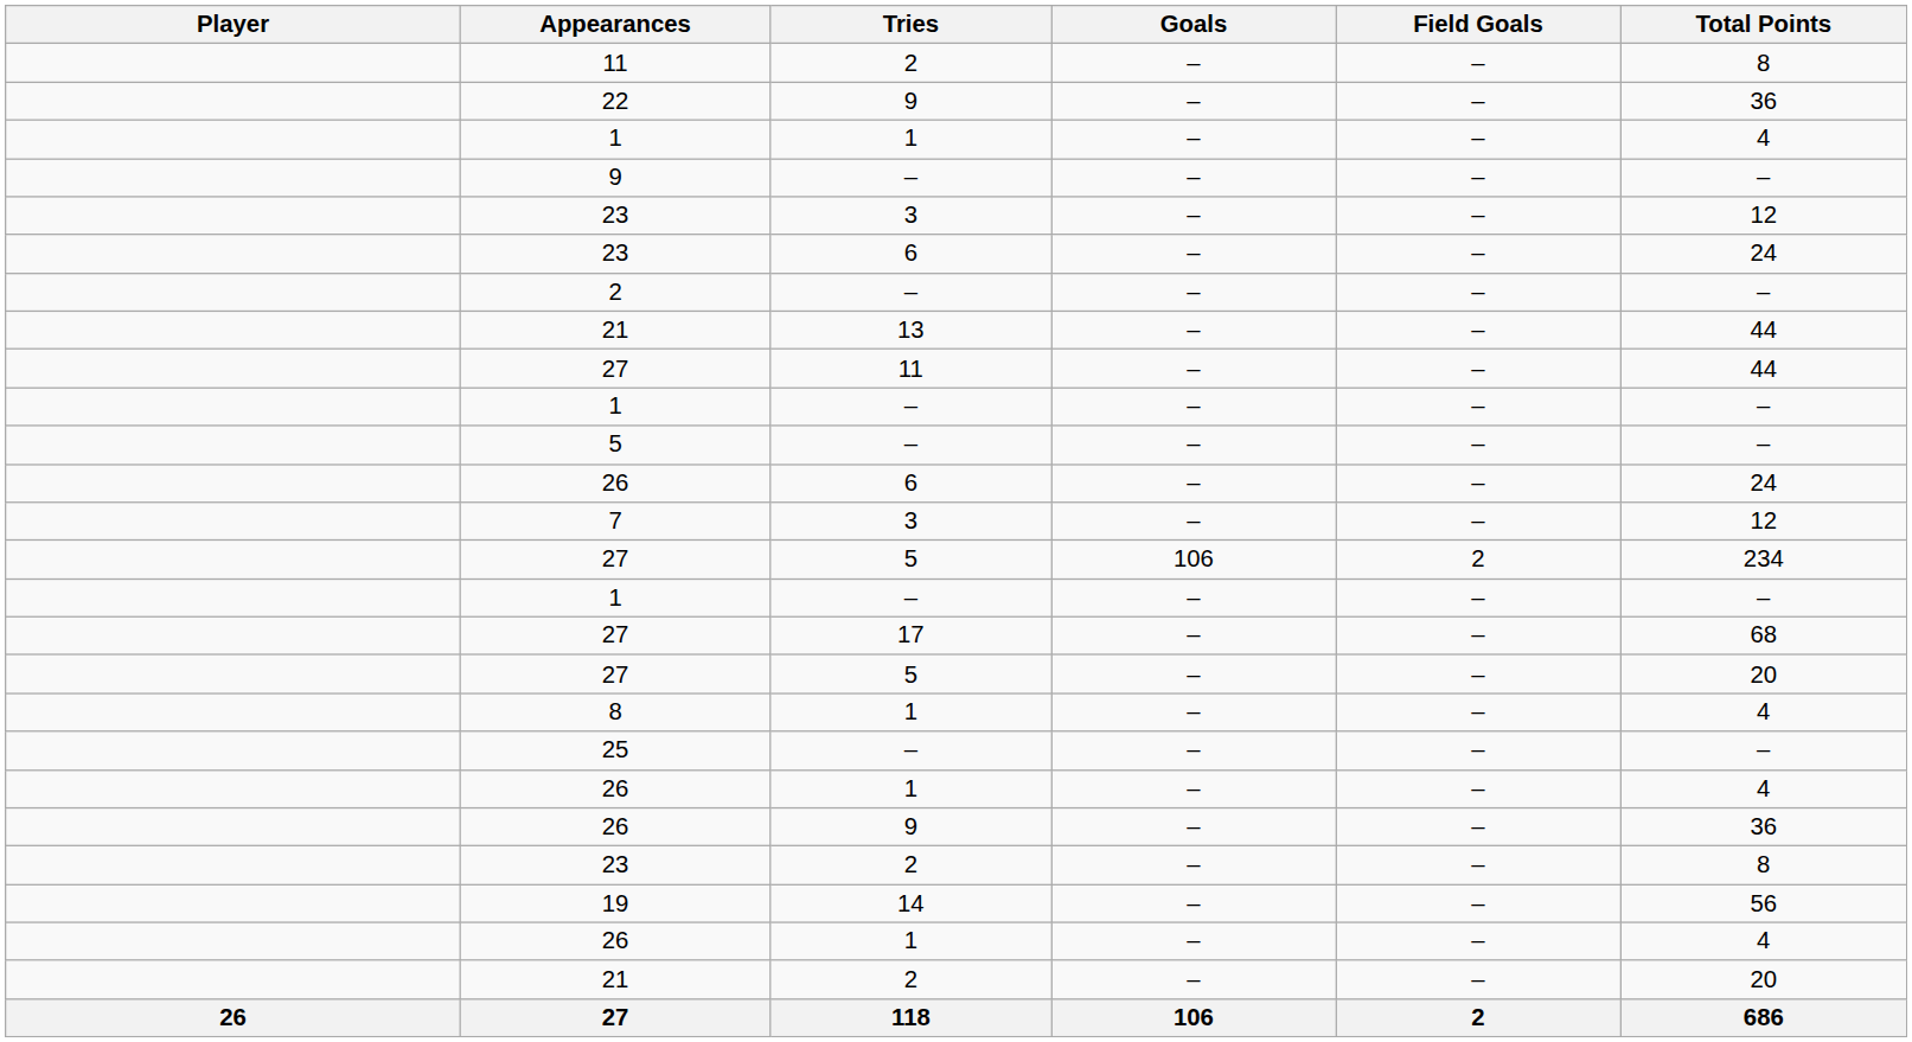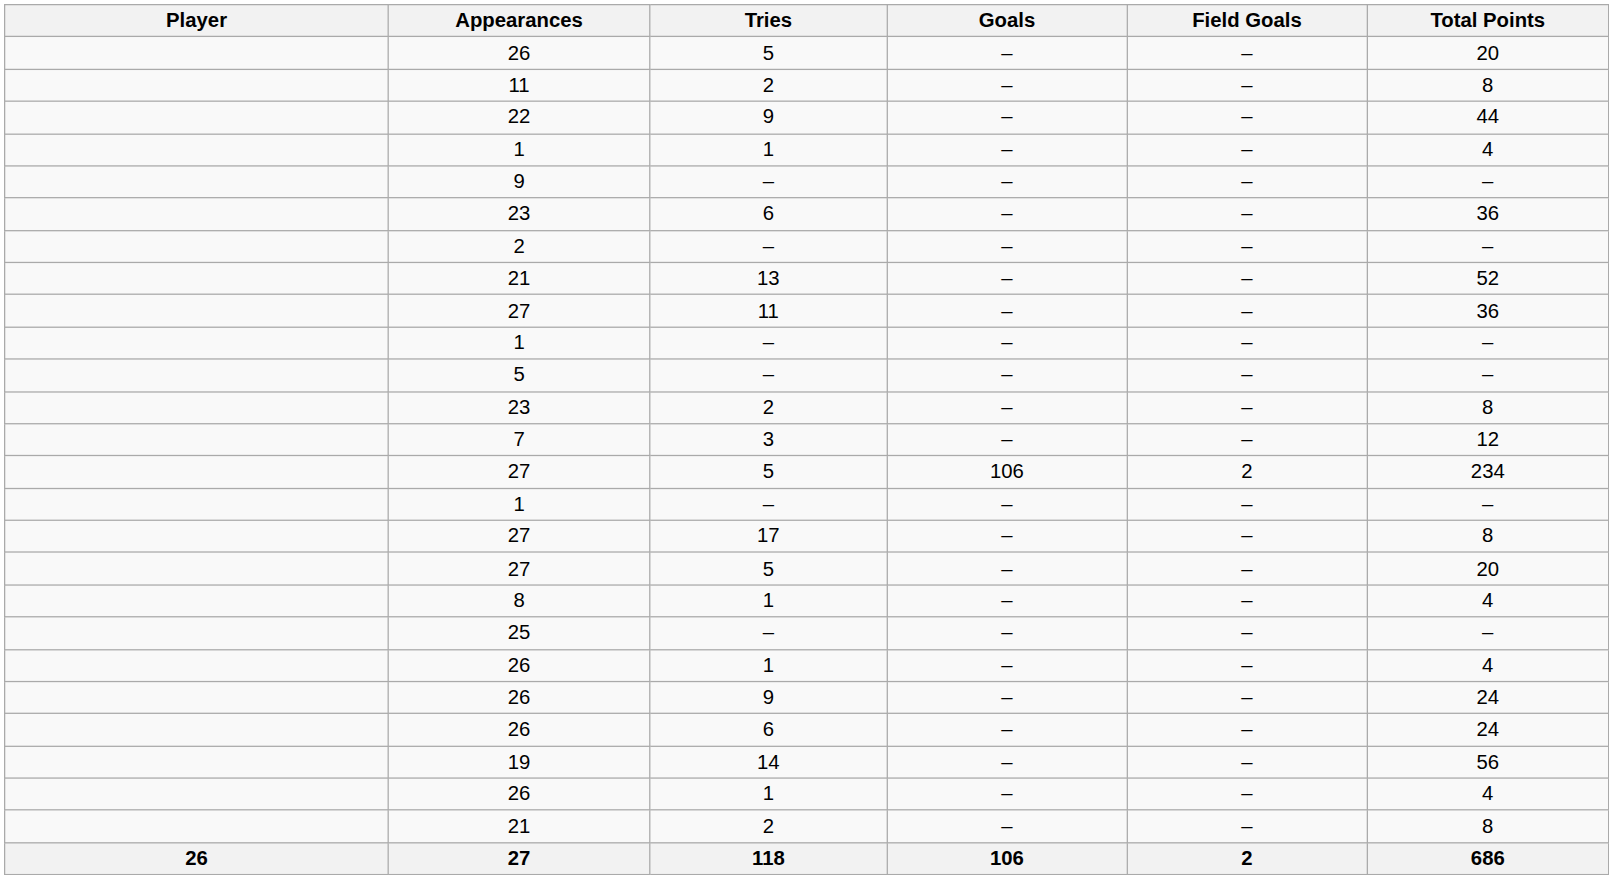 <table class="wikitable sortable" width="100%" style="text-align: center;">
 <tr>
 <th style="width:25em">Player</th>
 <th style="width:15em" data-sort-type="number">Appearances</th>
 <th style="width:15em" data-sort-type="number">Tries</th>
 <th style="width:15em" data-sort-type="number">Goals</th>
 <th style="width:15em" data-sort-type="number">Field Goals</th>
 <th style="width:15em" data-sort-type="number">Total Points</th>
+</tr>
+<tr>
+<td></td>
+<td>26</td>
+<td>5</td>
+<td>–</td>
+<td>–</td>
+<td>20</td>
 </tr>
 <tr>
 <td></td>
 <td>11</td>
 <td>2</td>
 <td>–</td>
 <td>–</td>
 <td>8</td>
 </tr>
 <tr>
 <td></td>
 <td>22</td>
 <td>9</td>
 <td>–</td>
 <td>–</td>
-<td>36</td>
+<td>44</td>
 </tr>
 <tr>
 <td></td>
 <td>1</td>
 <td>1</td>
 <td>–</td>
 <td>–</td>
 <td>4</td>
 </tr>
 <tr>
 <td></td>
 <td>9</td>
 <td>–</td>
 <td>–</td>
 <td>–</td>
 <td>–</td>
 </tr>
 <tr>
 <td></td>
 <td>23</td>
-<td>3</td>
-<td>–</td>
-<td>–</td>
-<td>12</td>
-</tr>
-<tr>
-<td></td>
-<td>23</td>
 <td>6</td>
 <td>–</td>
 <td>–</td>
-<td>24</td>
+<td>36</td>
 </tr>
 <tr>
 <td></td>
 <td>2</td>
 <td>–</td>
 <td>–</td>
 <td>–</td>
 <td>–</td>
 </tr>
 <tr>
 <td></td>
 <td>21</td>
 <td>13</td>
 <td>–</td>
 <td>–</td>
-<td>44</td>
+<td>52</td>
 </tr>
 <tr>
 <td></td>
 <td>27</td>
 <td>11</td>
 <td>–</td>
 <td>–</td>
-<td>44</td>
+<td>36</td>
 </tr>
 <tr>
 <td></td>
 <td>1</td>
 <td>–</td>
 <td>–</td>
 <td>–</td>
 <td>–</td>
 </tr>
 <tr>
 <td></td>
 <td>5</td>
 <td>–</td>
 <td>–</td>
 <td>–</td>
 <td>–</td>
 </tr>
 <tr>
 <td></td>
-<td>26</td>
-<td>6</td>
+<td>23</td>
+<td>2</td>
 <td>–</td>
 <td>–</td>
-<td>24</td>
+<td>8</td>
 </tr>
 <tr>
 <td></td>
 <td>7</td>
 <td>3</td>
 <td>–</td>
 <td>–</td>
 <td>12</td>
 </tr>
 <tr>
 <td></td>
 <td>27</td>
 <td>5</td>
 <td>106</td>
 <td>2</td>
 <td>234</td>
 </tr>
 <tr>
 <td></td>
 <td>1</td>
 <td>–</td>
 <td>–</td>
 <td>–</td>
 <td>–</td>
 </tr>
 <tr>
 <td></td>
 <td>27</td>
 <td>17</td>
 <td>–</td>
 <td>–</td>
-<td>68</td>
+<td>8</td>
 </tr>
 <tr>
 <td></td>
 <td>27</td>
 <td>5</td>
 <td>–</td>
 <td>–</td>
 <td>20</td>
 </tr>
 <tr>
 <td></td>
 <td>8</td>
 <td>1</td>
 <td>–</td>
 <td>–</td>
 <td>4</td>
 </tr>
 <tr>
 <td></td>
 <td>25</td>
 <td>–</td>
 <td>–</td>
 <td>–</td>
 <td>–</td>
 </tr>
 <tr>
 <td></td>
 <td>26</td>
 <td>1</td>
 <td>–</td>
 <td>–</td>
 <td>4</td>
 </tr>
 <tr>
 <td></td>
 <td>26</td>
 <td>9</td>
 <td>–</td>
 <td>–</td>
-<td>36</td>
+<td>24</td>
 </tr>
 <tr>
 <td></td>
-<td>23</td>
-<td>2</td>
+<td>26</td>
+<td>6</td>
 <td>–</td>
 <td>–</td>
-<td>8</td>
+<td>24</td>
 </tr>
 <tr>
 <td></td>
 <td>19</td>
 <td>14</td>
 <td>–</td>
 <td>–</td>
 <td>56</td>
 </tr>
 <tr>
 <td></td>
 <td>26</td>
 <td>1</td>
 <td>–</td>
 <td>–</td>
 <td>4</td>
 </tr>
 <tr>
 <td></td>
 <td>21</td>
 <td>2</td>
 <td>–</td>
 <td>–</td>
-<td>20</td>
+<td>8</td>
 </tr>
 <tr class="sortbottom">
 <th>26</th>
 <th>27</th>
 <th>118</th>
 <th>106</th>
 <th>2</th>
 <th>686</th>
 </tr>
 </table>
